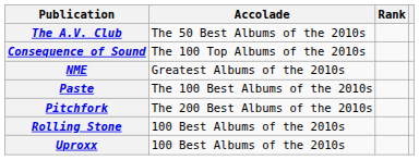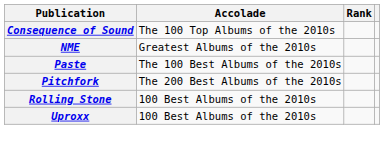 <table class="wikitable sortable plainrowheaders">
 <tr>
 <th>Publication</th>
 <th>Accolade</th>
 <th>Rank</th>
 <th class="unsortable"></th>
-</tr>
-<tr>
-<th scope="row"><em><a href='#'>The A.V. Club</a></em></th>
-<td>The 50 Best Albums of the 2010s</td>
-<td></td>
-<td></td>
 </tr>
 <tr>
 <th scope="row"><em><a href='#'>Consequence of Sound</a></em></th>
 <td>The 100 Top Albums of the 2010s</td>
 <td></td>
 <td></td>
 </tr>
 <tr>
 <th scope="row"><em><a href='#'>NME</a></em></th>
 <td>Greatest Albums of the 2010s</td>
 <td></td>
 <td></td>
 </tr>
 <tr>
 <th scope="row"><em><a href='#'>Paste</a></em></th>
 <td>The 100 Best Albums of the 2010s</td>
 <td></td>
 <td></td>
 </tr>
 <tr>
 <th scope="row"><em><a href='#'>Pitchfork</a></em></th>
 <td>The 200 Best Albums of the 2010s</td>
 <td></td>
 <td></td>
 </tr>
 <tr>
 <th scope="row"><em><a href='#'>Rolling Stone</a></em></th>
 <td>100 Best Albums of the 2010s</td>
 <td></td>
 <td></td>
 </tr>
 <tr>
 <th scope="row"><em><a href='#'>Uproxx</a></em></th>
 <td>100 Best Albums of the 2010s</td>
 <td></td>
 <td></td>
 </tr>
 </table>
